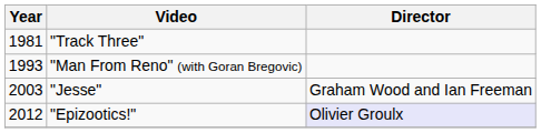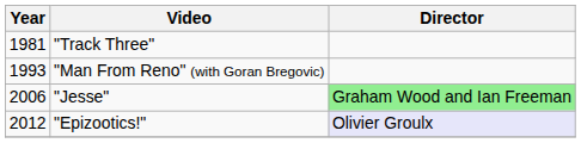 <table class="wikitable">
 <tr>
 <th>Year</th>
 <th>Video</th>
 <th>Director</th>
 </tr>
 <tr>
 <td>1981</td>
 <td>"Track Three"</td>
 <td></td>
 </tr>
 <tr>
 <td>1993</td>
 <td>"Man From Reno" <small>(with Goran Bregovic)</small></td>
 <td></td>
 </tr>
 <tr>
-<td>2003</td>
+<td>2006</td>
 <td>"Jesse"</td>
-<td>Graham Wood and Ian Freeman</td>
+<td style="background: lightgreen;">Graham Wood and Ian Freeman</td>
 </tr>
 <tr>
 <td>2012</td>
 <td>"Epizootics!"</td>
 <td style="background: lavender;">Olivier Groulx</td>
 </tr>
 <tr>
 </tr>
 </table>
